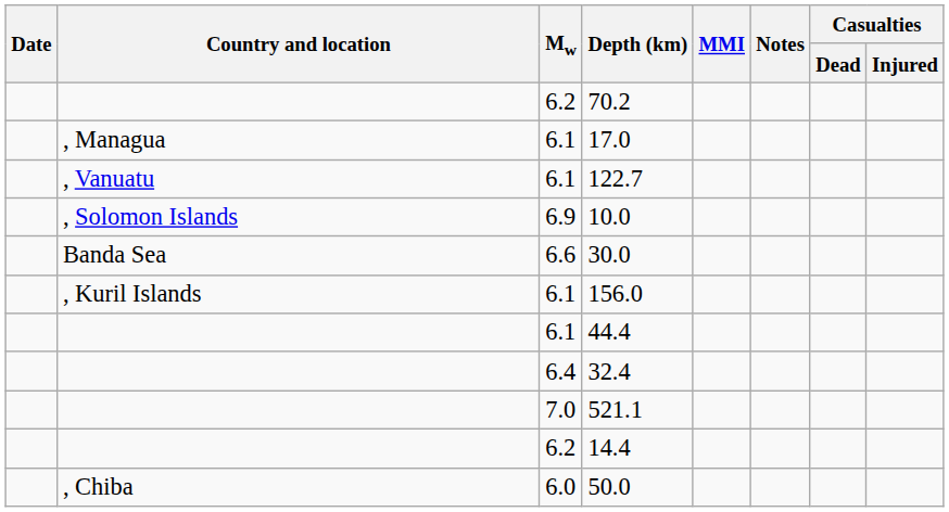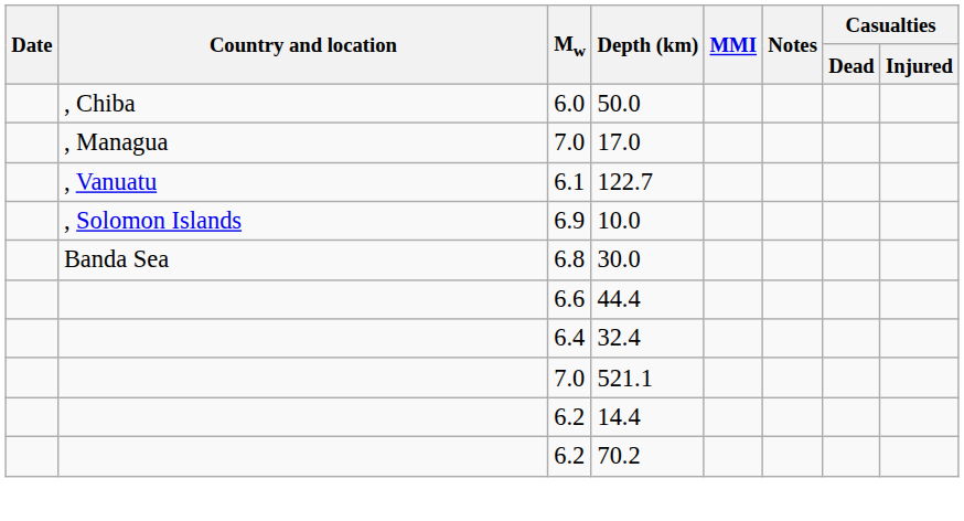 <table class="wikitable sortable sort-under" style="border:1px black; margin-left:1em;">
 <tr>
 <th rowspan="2"><small>Date</small></th>
 <th rowspan="2" style="width: 310px"><small>Country and location</small></th>
 <th rowspan="2"><small>M<sub>w</sub></small></th>
 <th rowspan="2"><small>Depth (km)</small></th>
 <th rowspan="2"><small><a href='#'>MMI</a></small></th>
 <th rowspan="2" class="unsortable"><small>Notes</small></th>
 <th colspan="2"><small>Casualties</small></th>
 </tr>
 <tr>
 <th><small>Dead</small></th>
 <th><small>Injured</small></th>
 </tr>
 <tr>
 <td></td>
-<td></td>
-<td>6.2</td>
-<td>70.2</td>
+<td>, Chiba</td>
+<td>6.0</td>
+<td>50.0</td>
 <td></td>
 <td></td>
 <td></td>
 <td></td>
 </tr>
 <tr>
 <td></td>
 <td>, Managua</td>
-<td>6.1</td>
+<td>7.0</td>
 <td>17.0</td>
 <td></td>
 <td></td>
 <td></td>
 <td></td>
 </tr>
 <tr>
 <td></td>
 <td>, <a href='#'>Vanuatu</a></td>
 <td>6.1</td>
 <td>122.7</td>
 <td></td>
 <td></td>
 <td></td>
 <td></td>
 </tr>
 <tr>
 <td></td>
 <td>, <a href='#'>Solomon Islands</a></td>
 <td>6.9</td>
 <td>10.0</td>
 <td></td>
 <td></td>
 <td></td>
 <td></td>
 </tr>
 <tr>
 <td></td>
 <td>Banda Sea</td>
-<td>6.6</td>
+<td>6.8</td>
 <td>30.0</td>
 <td></td>
 <td></td>
 <td></td>
 <td></td>
 </tr>
 <tr>
 <td></td>
-<td>, Kuril Islands</td>
-<td>6.1</td>
-<td>156.0</td>
 <td></td>
-<td></td>
-<td></td>
-<td></td>
-</tr>
-<tr>
-<td></td>
-<td></td>
-<td>6.1</td>
+<td>6.6</td>
 <td>44.4</td>
 <td></td>
 <td></td>
 <td></td>
 <td></td>
 </tr>
 <tr>
 <td></td>
 <td></td>
 <td>6.4</td>
 <td>32.4</td>
 <td></td>
 <td></td>
 <td></td>
 <td></td>
 </tr>
 <tr>
 <td></td>
 <td></td>
 <td>7.0</td>
 <td>521.1</td>
 <td></td>
 <td></td>
 <td></td>
 <td></td>
 </tr>
 <tr>
 <td></td>
 <td></td>
 <td>6.2</td>
 <td>14.4</td>
 <td></td>
 <td></td>
 <td></td>
 <td></td>
 </tr>
 <tr>
 <td></td>
-<td>, Chiba</td>
-<td>6.0</td>
-<td>50.0</td>
+<td></td>
+<td>6.2</td>
+<td>70.2</td>
 <td></td>
 <td></td>
 <td></td>
 <td></td>
 </tr>
 </table>
